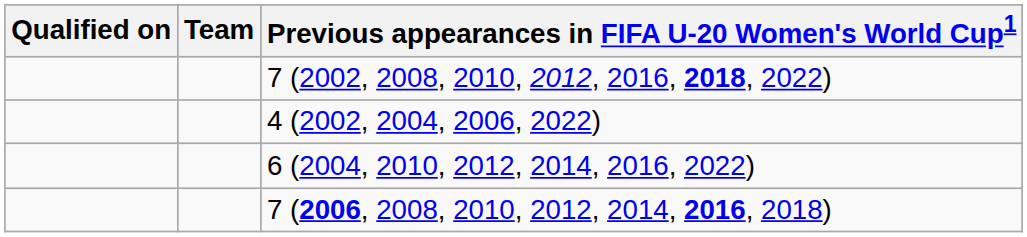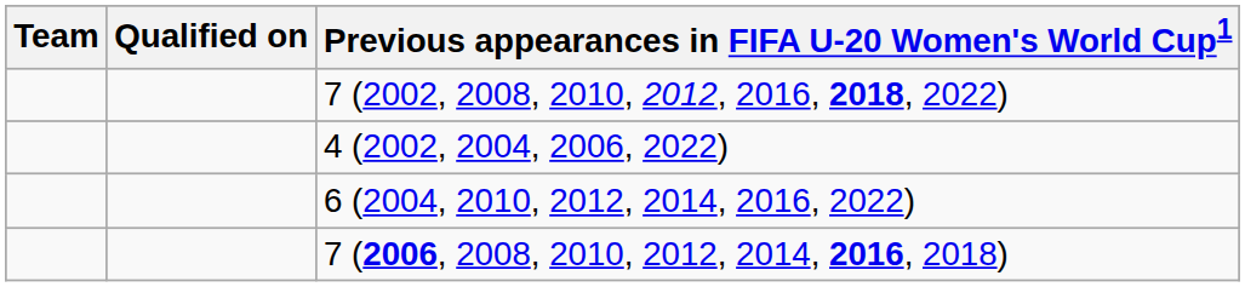 <table class="wikitable sortable">
 <tr>
+<th>Team</th>
 <th>Qualified on</th>
-<th>Team</th>
 <th data-sort-type="number">Previous appearances in <a href='#'>FIFA U-20 Women's World Cup</a><sup><strong><a href='#'>1</a></strong></sup></th>
 </tr>
 <tr>
 <td></td>
 <td></td>
 <td>7 (<a href='#'>2002</a>, <a href='#'>2008</a>, <a href='#'>2010</a>, <em><a href='#'>2012</a></em>, <a href='#'>2016</a>, <strong><a href='#'>2018</a></strong>, <a href='#'>2022</a>)</td>
 </tr>
 <tr>
 <td></td>
 <td></td>
 <td>4 (<a href='#'>2002</a>, <a href='#'>2004</a>, <a href='#'>2006</a>, <a href='#'>2022</a>)</td>
 </tr>
 <tr>
 <td></td>
 <td></td>
 <td>6 (<a href='#'>2004</a>, <a href='#'>2010</a>, <a href='#'>2012</a>, <a href='#'>2014</a>, <a href='#'>2016</a>, <a href='#'>2022</a>)</td>
 </tr>
 <tr>
 <td></td>
 <td></td>
 <td>7 (<strong><a href='#'>2006</a></strong>, <a href='#'>2008</a>, <a href='#'>2010</a>, <a href='#'>2012</a>, <a href='#'>2014</a>, <strong><a href='#'>2016</a></strong>, <a href='#'>2018</a>)</td>
 </tr>
 </table>
